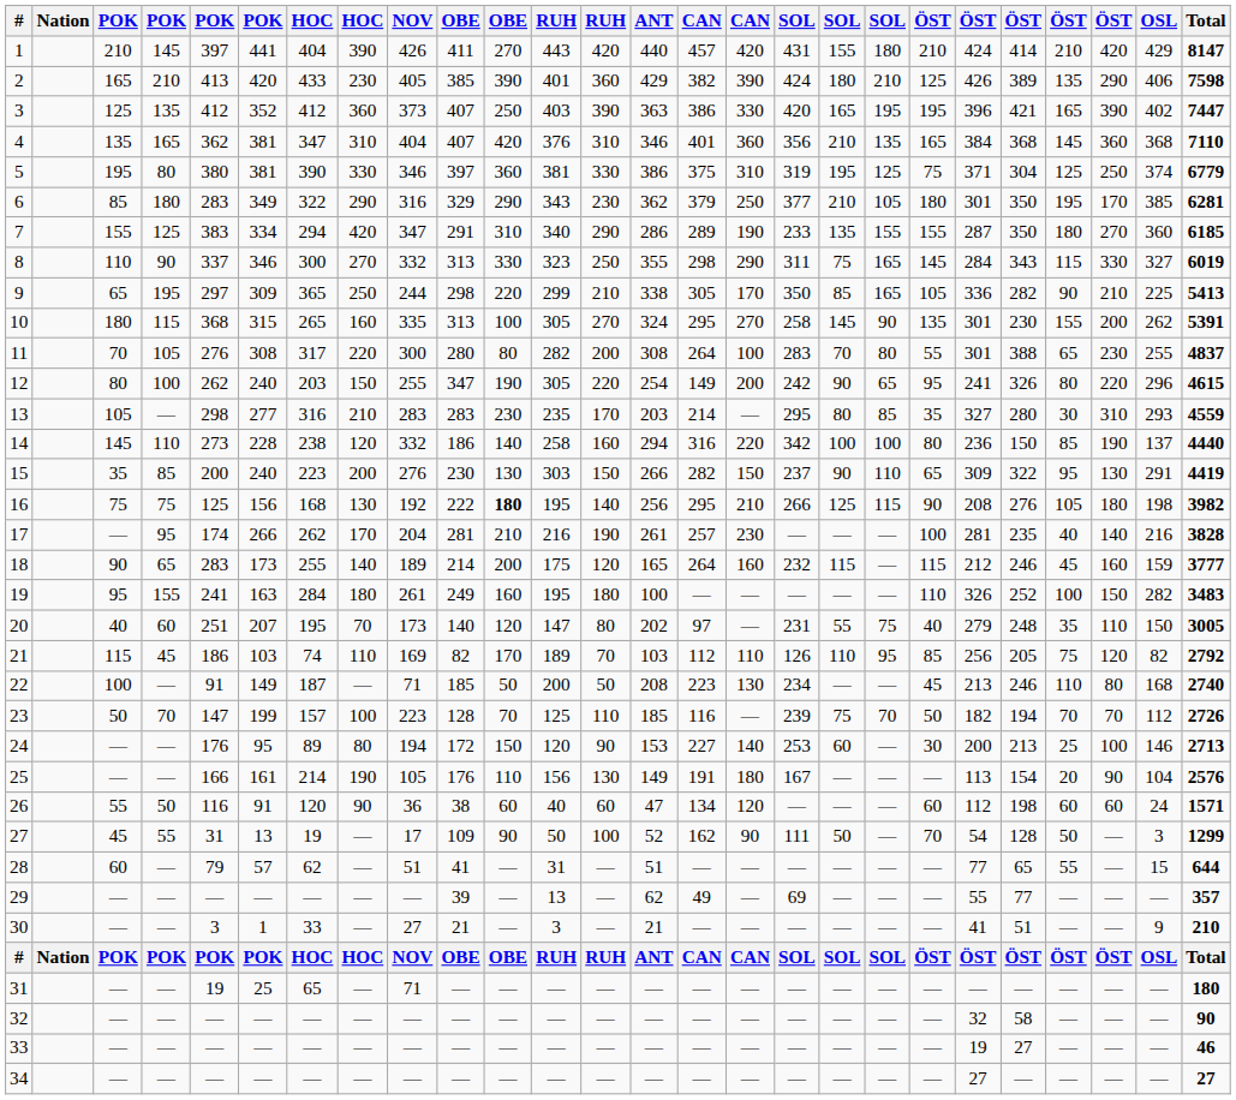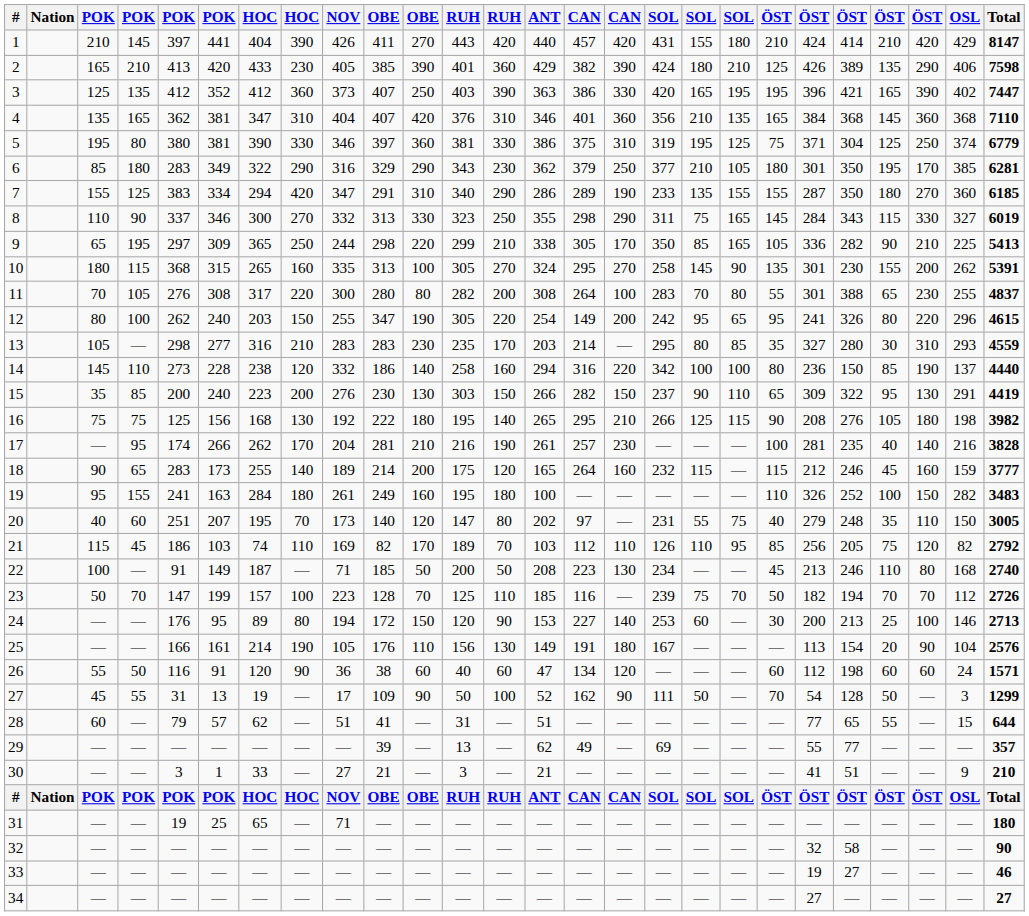 <table class="wikitable" style="text-align:center;font-size:90%">
 <tr>
 <th>#</th>
 <th>Nation</th>
 <th><a href='#'>POK</a> <br> </th>
 <th><a href='#'>POK</a> <br> </th>
 <th><a href='#'>POK</a> <br> </th>
 <th><a href='#'>POK</a> <br> </th>
 <th><a href='#'>HOC</a> <br> </th>
 <th><a href='#'>HOC</a> <br> </th>
 <th><a href='#'>NOV</a> <br> </th>
 <th><a href='#'>OBE</a> <br> </th>
 <th><a href='#'>OBE</a> <br> </th>
 <th><a href='#'>RUH</a> <br> </th>
 <th><a href='#'>RUH</a> <br> </th>
 <th><a href='#'>ANT</a> <br> </th>
 <th><a href='#'>CAN</a> <br> </th>
 <th><a href='#'>CAN</a> <br> </th>
 <th><a href='#'>SOL</a> <br> </th>
 <th><a href='#'>SOL</a> <br> </th>
 <th><a href='#'>SOL</a> <br> </th>
 <th><a href='#'>ÖST</a> <br> </th>
 <th><a href='#'>ÖST</a> <br> </th>
 <th><a href='#'>ÖST</a> <br> </th>
 <th><a href='#'>ÖST</a> <br> </th>
 <th><a href='#'>ÖST</a> <br> </th>
 <th><a href='#'>OSL</a> <br> </th>
 <th><strong>Total</strong> </th>
 </tr>
 <tr>
 <td>1</td>
 <td align="left"></td>
 <td>210</td>
 <td>145</td>
 <td>397</td>
 <td>441</td>
 <td>404</td>
 <td>390</td>
 <td>426</td>
 <td>411</td>
 <td>270</td>
 <td>443</td>
 <td>420</td>
 <td>440</td>
 <td>457</td>
 <td>420</td>
 <td>431</td>
 <td>155</td>
 <td>180</td>
 <td>210</td>
 <td>424</td>
 <td>414</td>
 <td>210</td>
 <td>420</td>
 <td>429</td>
 <td><strong>8147</strong></td>
 </tr>
 <tr>
 <td>2</td>
 <td align="left"></td>
 <td>165</td>
 <td>210</td>
 <td>413</td>
 <td>420</td>
 <td>433</td>
 <td>230</td>
 <td>405</td>
 <td>385</td>
 <td>390</td>
 <td>401</td>
 <td>360</td>
 <td>429</td>
 <td>382</td>
 <td>390</td>
 <td>424</td>
 <td>180</td>
 <td>210</td>
 <td>125</td>
 <td>426</td>
 <td>389</td>
 <td>135</td>
 <td>290</td>
 <td>406</td>
 <td><strong>7598</strong></td>
 </tr>
 <tr>
 <td>3</td>
 <td align="left"></td>
 <td>125</td>
 <td>135</td>
 <td>412</td>
 <td>352</td>
 <td>412</td>
 <td>360</td>
 <td>373</td>
 <td>407</td>
 <td>250</td>
 <td>403</td>
 <td>390</td>
 <td>363</td>
 <td>386</td>
 <td>330</td>
 <td>420</td>
 <td>165</td>
 <td>195</td>
 <td>195</td>
 <td>396</td>
 <td>421</td>
 <td>165</td>
 <td>390</td>
 <td>402</td>
 <td><strong>7447</strong></td>
 </tr>
 <tr>
 <td>4</td>
 <td align="left"></td>
 <td>135</td>
 <td>165</td>
 <td>362</td>
 <td>381</td>
 <td>347</td>
 <td>310</td>
 <td>404</td>
 <td>407</td>
 <td>420</td>
 <td>376</td>
 <td>310</td>
 <td>346</td>
 <td>401</td>
 <td>360</td>
 <td>356</td>
 <td>210</td>
 <td>135</td>
 <td>165</td>
 <td>384</td>
 <td>368</td>
 <td>145</td>
 <td>360</td>
 <td>368</td>
 <td><strong>7110</strong></td>
 </tr>
 <tr>
 <td>5</td>
 <td align="left"></td>
 <td>195</td>
 <td>80</td>
 <td>380</td>
 <td>381</td>
 <td>390</td>
 <td>330</td>
 <td>346</td>
 <td>397</td>
 <td>360</td>
 <td>381</td>
 <td>330</td>
 <td>386</td>
 <td>375</td>
 <td>310</td>
 <td>319</td>
 <td>195</td>
 <td>125</td>
 <td>75</td>
 <td>371</td>
 <td>304</td>
 <td>125</td>
 <td>250</td>
 <td>374</td>
 <td><strong>6779</strong></td>
 </tr>
 <tr>
 <td>6</td>
 <td align="left"></td>
 <td>85</td>
 <td>180</td>
 <td>283</td>
 <td>349</td>
 <td>322</td>
 <td>290</td>
 <td>316</td>
 <td>329</td>
 <td>290</td>
 <td>343</td>
 <td>230</td>
 <td>362</td>
 <td>379</td>
 <td>250</td>
 <td>377</td>
 <td>210</td>
 <td>105</td>
 <td>180</td>
 <td>301</td>
 <td>350</td>
 <td>195</td>
 <td>170</td>
 <td>385</td>
 <td><strong>6281</strong></td>
 </tr>
 <tr>
 <td>7</td>
 <td align="left"></td>
 <td>155</td>
 <td>125</td>
 <td>383</td>
 <td>334</td>
 <td>294</td>
 <td>420</td>
 <td>347</td>
 <td>291</td>
 <td>310</td>
 <td>340</td>
 <td>290</td>
 <td>286</td>
 <td>289</td>
 <td>190</td>
 <td>233</td>
 <td>135</td>
 <td>155</td>
 <td>155</td>
 <td>287</td>
 <td>350</td>
 <td>180</td>
 <td>270</td>
 <td>360</td>
 <td><strong>6185</strong></td>
 </tr>
 <tr>
 <td>8</td>
 <td align="left"></td>
 <td>110</td>
 <td>90</td>
 <td>337</td>
 <td>346</td>
 <td>300</td>
 <td>270</td>
 <td>332</td>
 <td>313</td>
 <td>330</td>
 <td>323</td>
 <td>250</td>
 <td>355</td>
 <td>298</td>
 <td>290</td>
 <td>311</td>
 <td>75</td>
 <td>165</td>
 <td>145</td>
 <td>284</td>
 <td>343</td>
 <td>115</td>
 <td>330</td>
 <td>327</td>
 <td><strong>6019</strong></td>
 </tr>
 <tr>
 <td>9</td>
 <td align="left"></td>
 <td>65</td>
 <td>195</td>
 <td>297</td>
 <td>309</td>
 <td>365</td>
 <td>250</td>
 <td>244</td>
 <td>298</td>
 <td>220</td>
 <td>299</td>
 <td>210</td>
 <td>338</td>
 <td>305</td>
 <td>170</td>
 <td>350</td>
 <td>85</td>
 <td>165</td>
 <td>105</td>
 <td>336</td>
 <td>282</td>
 <td>90</td>
 <td>210</td>
 <td>225</td>
 <td><strong>5413</strong></td>
 </tr>
 <tr>
 <td>10</td>
 <td align="left"></td>
 <td>180</td>
 <td>115</td>
 <td>368</td>
 <td>315</td>
 <td>265</td>
 <td>160</td>
 <td>335</td>
 <td>313</td>
 <td>100</td>
 <td>305</td>
 <td>270</td>
 <td>324</td>
 <td>295</td>
 <td>270</td>
 <td>258</td>
 <td>145</td>
 <td>90</td>
 <td>135</td>
 <td>301</td>
 <td>230</td>
 <td>155</td>
 <td>200</td>
 <td>262</td>
 <td><strong>5391</strong></td>
 </tr>
 <tr>
 <td>11</td>
 <td align="left"></td>
 <td>70</td>
 <td>105</td>
 <td>276</td>
 <td>308</td>
 <td>317</td>
 <td>220</td>
 <td>300</td>
 <td>280</td>
 <td>80</td>
 <td>282</td>
 <td>200</td>
 <td>308</td>
 <td>264</td>
 <td>100</td>
 <td>283</td>
 <td>70</td>
 <td>80</td>
 <td>55</td>
 <td>301</td>
 <td>388</td>
 <td>65</td>
 <td>230</td>
 <td>255</td>
 <td><strong>4837</strong></td>
 </tr>
 <tr>
 <td>12</td>
 <td align="left"></td>
 <td>80</td>
 <td>100</td>
 <td>262</td>
 <td>240</td>
 <td>203</td>
 <td>150</td>
 <td>255</td>
 <td>347</td>
 <td>190</td>
 <td>305</td>
 <td>220</td>
 <td>254</td>
 <td>149</td>
 <td>200</td>
 <td>242</td>
-<td>90</td>
+<td>95</td>
 <td>65</td>
 <td>95</td>
 <td>241</td>
 <td>326</td>
 <td>80</td>
 <td>220</td>
 <td>296</td>
 <td><strong>4615</strong></td>
 </tr>
 <tr>
 <td>13</td>
 <td align="left"></td>
 <td>105</td>
 <td>—</td>
 <td>298</td>
 <td>277</td>
 <td>316</td>
 <td>210</td>
 <td>283</td>
 <td>283</td>
 <td>230</td>
 <td>235</td>
 <td>170</td>
 <td>203</td>
 <td>214</td>
 <td>—</td>
 <td>295</td>
 <td>80</td>
 <td>85</td>
 <td>35</td>
 <td>327</td>
 <td>280</td>
 <td>30</td>
 <td>310</td>
 <td>293</td>
 <td><strong>4559</strong></td>
 </tr>
 <tr>
 <td>14</td>
 <td align="left"></td>
 <td>145</td>
 <td>110</td>
 <td>273</td>
 <td>228</td>
 <td>238</td>
 <td>120</td>
 <td>332</td>
 <td>186</td>
 <td>140</td>
 <td>258</td>
 <td>160</td>
 <td>294</td>
 <td>316</td>
 <td>220</td>
 <td>342</td>
 <td>100</td>
 <td>100</td>
 <td>80</td>
 <td>236</td>
 <td>150</td>
 <td>85</td>
 <td>190</td>
 <td>137</td>
 <td><strong>4440</strong></td>
 </tr>
 <tr>
 <td>15</td>
 <td align="left"></td>
 <td>35</td>
 <td>85</td>
 <td>200</td>
 <td>240</td>
 <td>223</td>
 <td>200</td>
 <td>276</td>
 <td>230</td>
 <td>130</td>
 <td>303</td>
 <td>150</td>
 <td>266</td>
 <td>282</td>
 <td>150</td>
 <td>237</td>
 <td>90</td>
 <td>110</td>
 <td>65</td>
 <td>309</td>
 <td>322</td>
 <td>95</td>
 <td>130</td>
 <td>291</td>
 <td><strong>4419</strong></td>
 </tr>
 <tr>
 <td>16</td>
 <td align="left"></td>
 <td>75</td>
 <td>75</td>
 <td>125</td>
 <td>156</td>
 <td>168</td>
 <td>130</td>
 <td>192</td>
 <td>222</td>
-<td><strong>180</strong></td>
+<td>180</td>
 <td>195</td>
 <td>140</td>
-<td>256</td>
+<td>265</td>
 <td>295</td>
 <td>210</td>
 <td>266</td>
 <td>125</td>
 <td>115</td>
 <td>90</td>
 <td>208</td>
 <td>276</td>
 <td>105</td>
 <td>180</td>
 <td>198</td>
 <td><strong>3982</strong></td>
 </tr>
 <tr>
 <td>17</td>
 <td align="left"></td>
 <td>—</td>
 <td>95</td>
 <td>174</td>
 <td>266</td>
 <td>262</td>
 <td>170</td>
 <td>204</td>
 <td>281</td>
 <td>210</td>
 <td>216</td>
 <td>190</td>
 <td>261</td>
 <td>257</td>
 <td>230</td>
 <td>—</td>
 <td>—</td>
 <td>—</td>
 <td>100</td>
 <td>281</td>
 <td>235</td>
 <td>40</td>
 <td>140</td>
 <td>216</td>
 <td><strong>3828</strong></td>
 </tr>
 <tr>
 <td>18</td>
 <td align="left"></td>
 <td>90</td>
 <td>65</td>
 <td>283</td>
 <td>173</td>
 <td>255</td>
 <td>140</td>
 <td>189</td>
 <td>214</td>
 <td>200</td>
 <td>175</td>
 <td>120</td>
 <td>165</td>
 <td>264</td>
 <td>160</td>
 <td>232</td>
 <td>115</td>
 <td>—</td>
 <td>115</td>
 <td>212</td>
 <td>246</td>
 <td>45</td>
 <td>160</td>
 <td>159</td>
 <td><strong>3777</strong></td>
 </tr>
 <tr>
 <td>19</td>
 <td align="left"></td>
 <td>95</td>
 <td>155</td>
 <td>241</td>
 <td>163</td>
 <td>284</td>
 <td>180</td>
 <td>261</td>
 <td>249</td>
 <td>160</td>
 <td>195</td>
 <td>180</td>
 <td>100</td>
 <td>—</td>
 <td>—</td>
 <td>—</td>
 <td>—</td>
 <td>—</td>
 <td>110</td>
 <td>326</td>
 <td>252</td>
 <td>100</td>
 <td>150</td>
 <td>282</td>
 <td><strong>3483</strong></td>
 </tr>
 <tr>
 <td>20</td>
 <td align="left"></td>
 <td>40</td>
 <td>60</td>
 <td>251</td>
 <td>207</td>
 <td>195</td>
 <td>70</td>
 <td>173</td>
 <td>140</td>
 <td>120</td>
 <td>147</td>
 <td>80</td>
 <td>202</td>
 <td>97</td>
 <td>—</td>
 <td>231</td>
 <td>55</td>
 <td>75</td>
 <td>40</td>
 <td>279</td>
 <td>248</td>
 <td>35</td>
 <td>110</td>
 <td>150</td>
 <td><strong>3005</strong></td>
 </tr>
 <tr>
 <td>21</td>
 <td align="left"></td>
 <td>115</td>
 <td>45</td>
 <td>186</td>
 <td>103</td>
 <td>74</td>
 <td>110</td>
 <td>169</td>
 <td>82</td>
 <td>170</td>
 <td>189</td>
 <td>70</td>
 <td>103</td>
 <td>112</td>
 <td>110</td>
 <td>126</td>
 <td>110</td>
 <td>95</td>
 <td>85</td>
 <td>256</td>
 <td>205</td>
 <td>75</td>
 <td>120</td>
 <td>82</td>
 <td><strong>2792</strong></td>
 </tr>
 <tr>
 <td>22</td>
 <td align="left"></td>
 <td>100</td>
 <td>—</td>
 <td>91</td>
 <td>149</td>
 <td>187</td>
 <td>—</td>
 <td>71</td>
 <td>185</td>
 <td>50</td>
 <td>200</td>
 <td>50</td>
 <td>208</td>
 <td>223</td>
 <td>130</td>
 <td>234</td>
 <td>—</td>
 <td>—</td>
 <td>45</td>
 <td>213</td>
 <td>246</td>
 <td>110</td>
 <td>80</td>
 <td>168</td>
 <td><strong>2740</strong></td>
 </tr>
 <tr>
 <td>23</td>
 <td align="left"></td>
 <td>50</td>
 <td>70</td>
 <td>147</td>
 <td>199</td>
 <td>157</td>
 <td>100</td>
 <td>223</td>
 <td>128</td>
 <td>70</td>
 <td>125</td>
 <td>110</td>
 <td>185</td>
 <td>116</td>
 <td>—</td>
 <td>239</td>
 <td>75</td>
 <td>70</td>
 <td>50</td>
 <td>182</td>
 <td>194</td>
 <td>70</td>
 <td>70</td>
 <td>112</td>
 <td><strong>2726</strong></td>
 </tr>
 <tr>
 <td>24</td>
 <td align="left"></td>
 <td>—</td>
 <td>—</td>
 <td>176</td>
 <td>95</td>
 <td>89</td>
 <td>80</td>
 <td>194</td>
 <td>172</td>
 <td>150</td>
 <td>120</td>
 <td>90</td>
 <td>153</td>
 <td>227</td>
 <td>140</td>
 <td>253</td>
 <td>60</td>
 <td>—</td>
 <td>30</td>
 <td>200</td>
 <td>213</td>
 <td>25</td>
 <td>100</td>
 <td>146</td>
 <td><strong>2713</strong></td>
 </tr>
 <tr>
 <td>25</td>
 <td align="left"></td>
 <td>—</td>
 <td>—</td>
 <td>166</td>
 <td>161</td>
 <td>214</td>
 <td>190</td>
 <td>105</td>
 <td>176</td>
 <td>110</td>
 <td>156</td>
 <td>130</td>
 <td>149</td>
 <td>191</td>
 <td>180</td>
 <td>167</td>
 <td>—</td>
 <td>—</td>
 <td>—</td>
 <td>113</td>
 <td>154</td>
 <td>20</td>
 <td>90</td>
 <td>104</td>
 <td><strong>2576</strong></td>
 </tr>
 <tr>
 <td>26</td>
 <td align="left"></td>
 <td>55</td>
 <td>50</td>
 <td>116</td>
 <td>91</td>
 <td>120</td>
 <td>90</td>
 <td>36</td>
 <td>38</td>
 <td>60</td>
 <td>40</td>
 <td>60</td>
 <td>47</td>
 <td>134</td>
 <td>120</td>
 <td>—</td>
 <td>—</td>
 <td>—</td>
 <td>60</td>
 <td>112</td>
 <td>198</td>
 <td>60</td>
 <td>60</td>
 <td>24</td>
 <td><strong>1571</strong></td>
 </tr>
 <tr>
 <td>27</td>
 <td align="left"></td>
 <td>45</td>
 <td>55</td>
 <td>31</td>
 <td>13</td>
 <td>19</td>
 <td>—</td>
 <td>17</td>
 <td>109</td>
 <td>90</td>
 <td>50</td>
 <td>100</td>
 <td>52</td>
 <td>162</td>
 <td>90</td>
 <td>111</td>
 <td>50</td>
 <td>—</td>
 <td>70</td>
 <td>54</td>
 <td>128</td>
 <td>50</td>
 <td>—</td>
 <td>3</td>
 <td><strong>1299</strong></td>
 </tr>
 <tr>
 <td>28</td>
 <td align="left"></td>
 <td>60</td>
 <td>—</td>
 <td>79</td>
 <td>57</td>
 <td>62</td>
 <td>—</td>
 <td>51</td>
 <td>41</td>
 <td>—</td>
 <td>31</td>
 <td>—</td>
 <td>51</td>
 <td>—</td>
 <td>—</td>
 <td>—</td>
 <td>—</td>
 <td>—</td>
 <td>—</td>
 <td>77</td>
 <td>65</td>
 <td>55</td>
 <td>—</td>
 <td>15</td>
 <td><strong>644</strong></td>
 </tr>
 <tr>
 <td>29</td>
 <td align="left"></td>
 <td>—</td>
 <td>—</td>
 <td>—</td>
 <td>—</td>
 <td>—</td>
 <td>—</td>
 <td>—</td>
 <td>39</td>
 <td>—</td>
 <td>13</td>
 <td>—</td>
 <td>62</td>
 <td>49</td>
 <td>—</td>
 <td>69</td>
 <td>—</td>
 <td>—</td>
 <td>—</td>
 <td>55</td>
 <td>77</td>
 <td>—</td>
 <td>—</td>
 <td>—</td>
 <td><strong>357</strong></td>
 </tr>
 <tr>
 <td>30</td>
 <td align="left"></td>
 <td>—</td>
 <td>—</td>
 <td>3</td>
 <td>1</td>
 <td>33</td>
 <td>—</td>
 <td>27</td>
 <td>21</td>
 <td>—</td>
 <td>3</td>
 <td>—</td>
 <td>21</td>
 <td>—</td>
 <td>—</td>
 <td>—</td>
 <td>—</td>
 <td>—</td>
 <td>—</td>
 <td>41</td>
 <td>51</td>
 <td>—</td>
 <td>—</td>
 <td>9</td>
 <td><strong>210</strong></td>
 </tr>
 <tr>
 <th>#</th>
 <th>Nation</th>
 <th><a href='#'>POK</a> <br> </th>
 <th><a href='#'>POK</a> <br> </th>
 <th><a href='#'>POK</a> <br> </th>
 <th><a href='#'>POK</a> <br> </th>
 <th><a href='#'>HOC</a> <br> </th>
 <th><a href='#'>HOC</a> <br> </th>
 <th><a href='#'>NOV</a> <br> </th>
 <th><a href='#'>OBE</a> <br> </th>
 <th><a href='#'>OBE</a> <br> </th>
 <th><a href='#'>RUH</a> <br> </th>
 <th><a href='#'>RUH</a> <br> </th>
 <th><a href='#'>ANT</a> <br> </th>
 <th><a href='#'>CAN</a> <br> </th>
 <th><a href='#'>CAN</a> <br> </th>
 <th><a href='#'>SOL</a> <br> </th>
 <th><a href='#'>SOL</a> <br> </th>
 <th><a href='#'>SOL</a> <br> </th>
 <th><a href='#'>ÖST</a> <br> </th>
 <th><a href='#'>ÖST</a> <br> </th>
 <th><a href='#'>ÖST</a> <br> </th>
 <th><a href='#'>ÖST</a> <br> </th>
 <th><a href='#'>ÖST</a> <br> </th>
 <th><a href='#'>OSL</a> <br> </th>
 <th><strong>Total</strong></th>
 </tr>
 <tr>
 <td>31</td>
 <td align="left"></td>
 <td>—</td>
 <td>—</td>
 <td>19</td>
 <td>25</td>
 <td>65</td>
 <td>—</td>
 <td>71</td>
 <td>—</td>
 <td>—</td>
 <td>—</td>
 <td>—</td>
 <td>—</td>
 <td>—</td>
 <td>—</td>
 <td>—</td>
 <td>—</td>
 <td>—</td>
 <td>—</td>
 <td>—</td>
 <td>—</td>
 <td>—</td>
 <td>—</td>
 <td>—</td>
 <td><strong>180</strong></td>
 </tr>
 <tr>
 <td>32</td>
 <td align="left"></td>
 <td>—</td>
 <td>—</td>
 <td>—</td>
 <td>—</td>
 <td>—</td>
 <td>—</td>
 <td>—</td>
 <td>—</td>
 <td>—</td>
 <td>—</td>
 <td>—</td>
 <td>—</td>
 <td>—</td>
 <td>—</td>
 <td>—</td>
 <td>—</td>
 <td>—</td>
 <td>—</td>
 <td>32</td>
 <td>58</td>
 <td>—</td>
 <td>—</td>
 <td>—</td>
 <td><strong>90</strong></td>
 </tr>
 <tr>
 <td>33</td>
 <td align="left"></td>
 <td>—</td>
 <td>—</td>
 <td>—</td>
 <td>—</td>
 <td>—</td>
 <td>—</td>
 <td>—</td>
 <td>—</td>
 <td>—</td>
 <td>—</td>
 <td>—</td>
 <td>—</td>
 <td>—</td>
 <td>—</td>
 <td>—</td>
 <td>—</td>
 <td>—</td>
 <td>—</td>
 <td>19</td>
 <td>27</td>
 <td>—</td>
 <td>—</td>
 <td>—</td>
 <td><strong>46</strong></td>
 </tr>
 <tr>
 <td>34</td>
 <td align="left"></td>
 <td>—</td>
 <td>—</td>
 <td>—</td>
 <td>—</td>
 <td>—</td>
 <td>—</td>
 <td>—</td>
 <td>—</td>
 <td>—</td>
 <td>—</td>
 <td>—</td>
 <td>—</td>
 <td>—</td>
 <td>—</td>
 <td>—</td>
 <td>—</td>
 <td>—</td>
 <td>—</td>
 <td>27</td>
 <td>—</td>
 <td>—</td>
 <td>—</td>
 <td>—</td>
 <td><strong>27</strong></td>
 </tr>
 </table>
